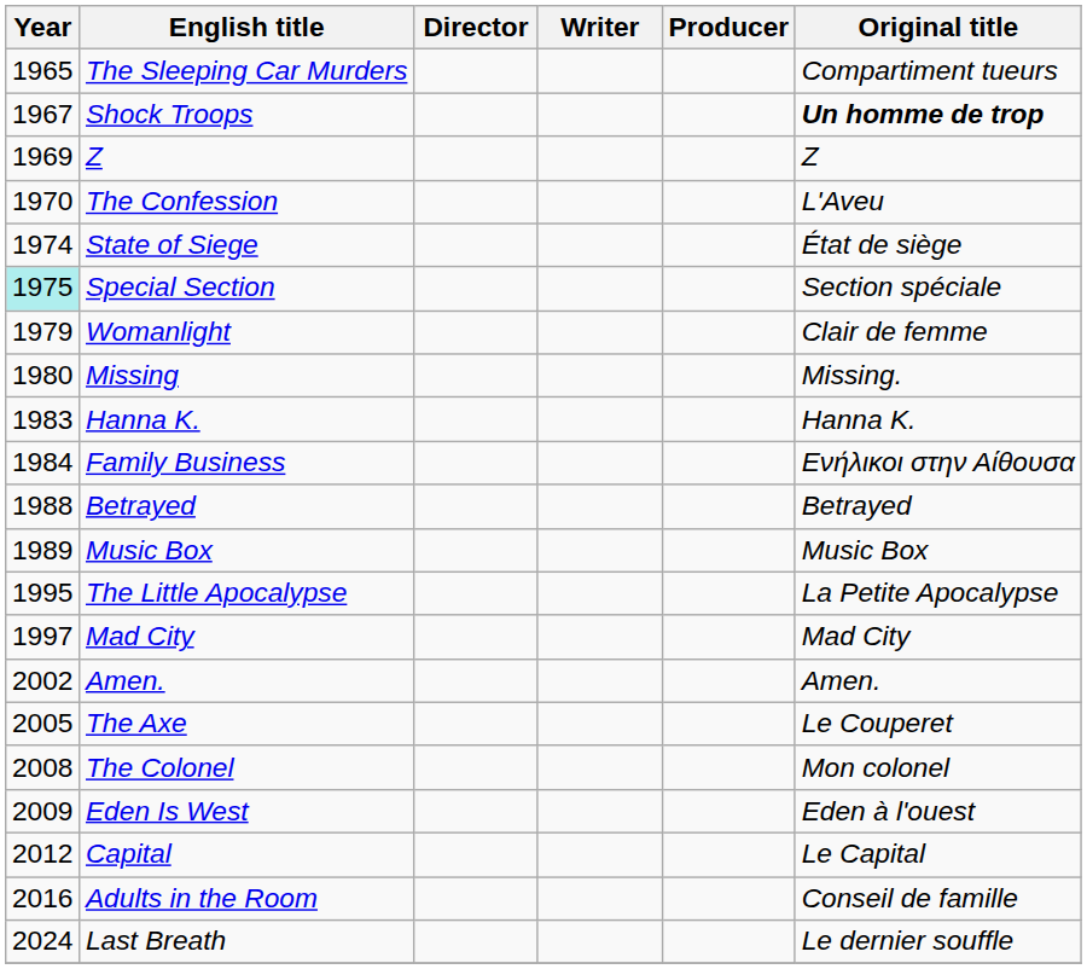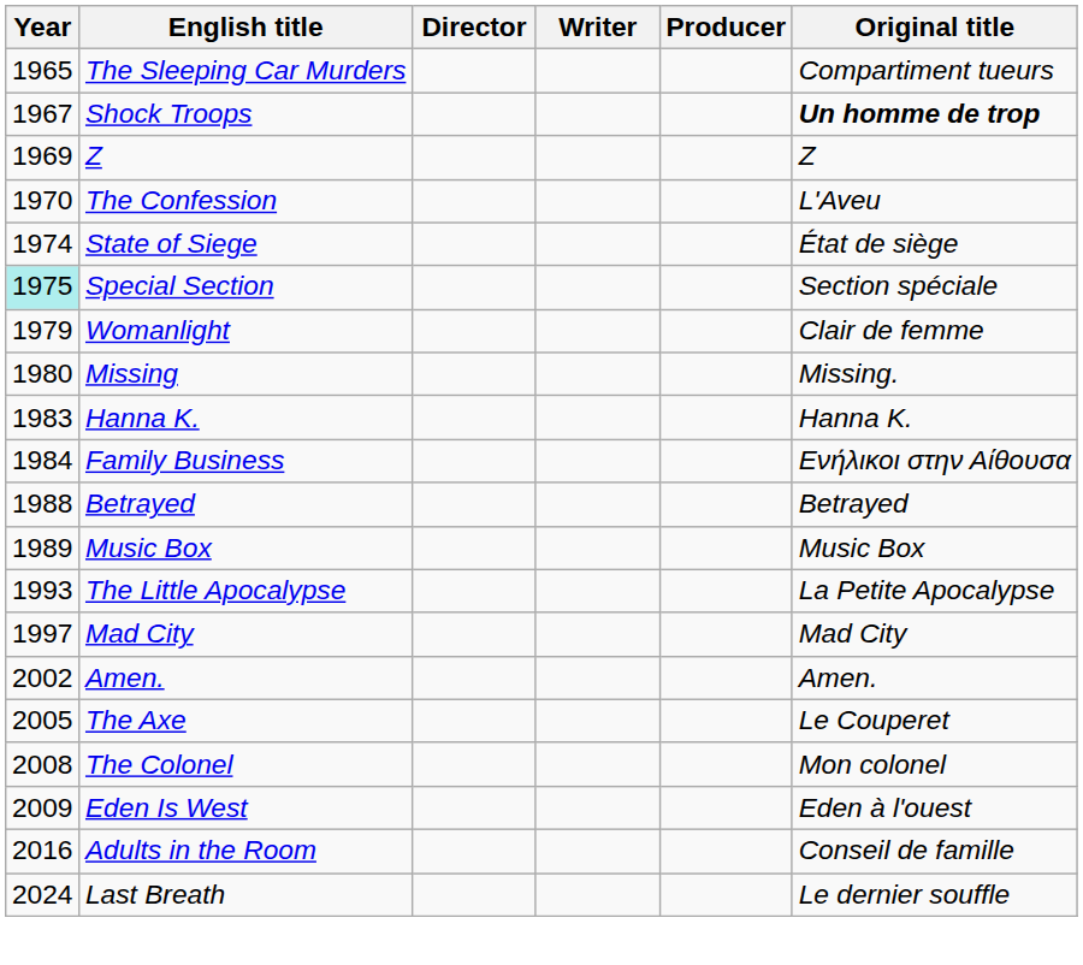 <table class="wikitable">
 <tr>
 <th>Year</th>
 <th>English title</th>
 <th width=65>Director</th>
 <th width=65>Writer</th>
 <th width=65>Producer</th>
 <th>Original title</th>
 </tr>
 <tr>
 <td>1965</td>
 <td><em><a href='#'>The Sleeping Car Murders</a></em></td>
 <td></td>
 <td></td>
 <td></td>
 <td><em>Compartiment tueurs</em></td>
 </tr>
 <tr>
 <td>1967</td>
 <td><em><a href='#'>Shock Troops</a></em></td>
 <td></td>
 <td></td>
 <td></td>
 <td><strong><em>Un homme de trop</em></strong></td>
 </tr>
 <tr>
 <td>1969</td>
 <td><em><a href='#'>Z</a></em></td>
 <td></td>
 <td></td>
 <td></td>
 <td><em>Z</em></td>
 </tr>
 <tr>
 <td>1970</td>
 <td><em><a href='#'>The Confession</a></em></td>
 <td></td>
 <td></td>
 <td></td>
 <td><em>L'Aveu</em></td>
 </tr>
 <tr>
 <td>1974</td>
 <td><em><a href='#'>State of Siege</a></em></td>
 <td></td>
 <td></td>
 <td></td>
 <td><em>État de siège</em></td>
 </tr>
 <tr>
 <td style="background: paleturquoise;">1975</td>
 <td><em><a href='#'>Special Section</a></em></td>
 <td></td>
 <td></td>
 <td></td>
 <td><em>Section spéciale</em></td>
 </tr>
 <tr>
 <td>1979</td>
 <td><em><a href='#'>Womanlight</a></em></td>
 <td></td>
 <td></td>
 <td></td>
 <td><em>Clair de femme</em></td>
 </tr>
 <tr>
 <td>1980</td>
 <td><em><a href='#'>Missing</a></em></td>
 <td></td>
 <td></td>
 <td></td>
 <td><em>Missing.</em></td>
 </tr>
 <tr>
 <td>1983</td>
 <td><em><a href='#'>Hanna K.</a></em></td>
 <td></td>
 <td></td>
 <td></td>
 <td><em>Hanna K.</em></td>
 </tr>
 <tr>
 <td>1984</td>
 <td><em><a href='#'>Family Business</a></em></td>
 <td></td>
 <td></td>
 <td></td>
 <td><em>Ενήλικοι στην Αίθουσα</em></td>
 </tr>
 <tr>
 <td>1988</td>
 <td><em><a href='#'>Betrayed</a></em></td>
 <td></td>
 <td></td>
 <td></td>
 <td><em>Betrayed</em></td>
 </tr>
 <tr>
 <td>1989</td>
 <td><em><a href='#'>Music Box</a></em></td>
 <td></td>
 <td></td>
 <td></td>
 <td><em>Music Box</em></td>
 </tr>
 <tr>
-<td>1995</td>
+<td>1993</td>
 <td><em><a href='#'>The Little Apocalypse</a></em></td>
 <td></td>
 <td></td>
 <td></td>
 <td><em>La Petite Apocalypse</em></td>
 </tr>
 <tr>
 <td>1997</td>
 <td><em><a href='#'>Mad City</a></em></td>
 <td></td>
 <td></td>
 <td></td>
 <td><em>Mad City</em></td>
 </tr>
 <tr>
 <td>2002</td>
 <td><em><a href='#'>Amen.</a></em></td>
 <td></td>
 <td></td>
 <td></td>
 <td><em>Amen.</em></td>
 </tr>
 <tr>
 <td>2005</td>
 <td><em><a href='#'>The Axe</a></em></td>
 <td></td>
 <td></td>
 <td></td>
 <td><em>Le Couperet</em></td>
 </tr>
 <tr>
 <td>2008</td>
 <td><em><a href='#'>The Colonel</a></em></td>
 <td></td>
 <td></td>
 <td></td>
 <td><em>Mon colonel</em></td>
 </tr>
 <tr>
 <td>2009</td>
 <td><em><a href='#'>Eden Is West</a></em></td>
 <td></td>
 <td></td>
 <td></td>
 <td><em>Eden à l'ouest</em></td>
 </tr>
 <tr>
-<td>2012</td>
-<td><em><a href='#'>Capital</a></em></td>
-<td></td>
-<td></td>
-<td></td>
-<td><em>Le Capital</em></td>
-</tr>
-<tr>
 <td>2016</td>
 <td><em><a href='#'>Adults in the Room</a></em></td>
 <td></td>
 <td></td>
 <td></td>
 <td><em>Conseil de famille</em></td>
 </tr>
 <tr>
 <td>2024</td>
 <td><em>Last Breath</em></td>
 <td></td>
 <td></td>
 <td></td>
 <td><em>Le dernier souffle</em></td>
 </tr>
 <tr>
 </tr>
 </table>
